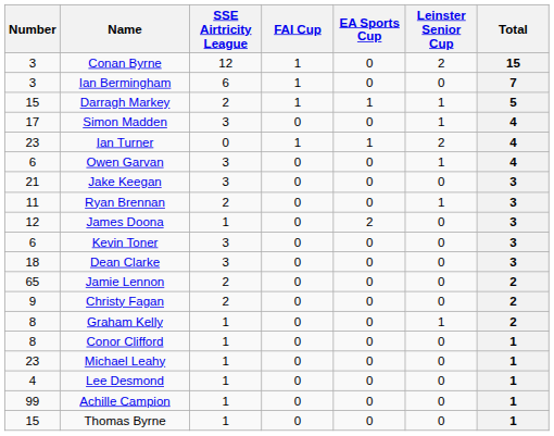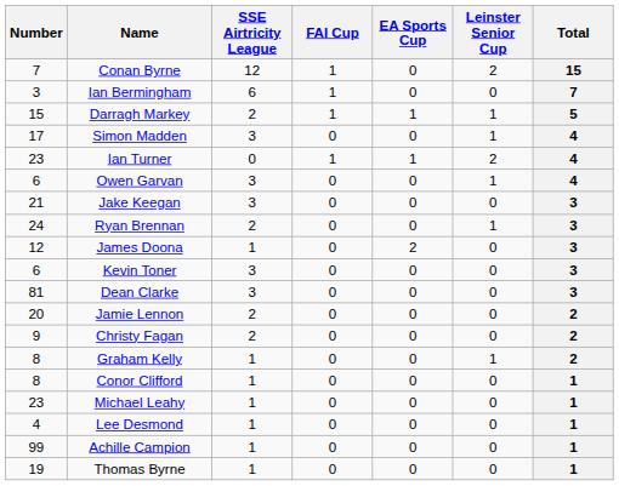 <table class="wikitable" style="font-size: 95%;text-align:center">
 <tr>
 <th width=60>Number</th>
 <th width=150>Name</th>
 <th width=80><a href='#'>SSE Airtricity League</a></th>
 <th width=80><a href='#'>FAI Cup</a></th>
 <th width=80><a href='#'>EA Sports Cup</a></th>
 <th width=80><a href='#'>Leinster Senior Cup</a></th>
 <th width=80>Total</th>
 </tr>
 <tr>
-<td>3 </td>
+<td>7 </td>
 <td><a href='#'>Conan Byrne</a></td>
 <td>12 </td>
 <td>1 </td>
 <td>0 </td>
 <td>2 </td>
 <th>15 </th>
 </tr>
 <tr>
 <td>3 </td>
 <td><a href='#'>Ian Bermingham</a></td>
 <td>6 </td>
 <td>1 </td>
 <td>0 </td>
 <td>0</td>
 <th>7 </th>
 </tr>
 <tr>
 <td>15 </td>
 <td><a href='#'>Darragh Markey</a></td>
 <td>2 </td>
 <td>1 </td>
 <td>1 </td>
 <td>1 </td>
 <th>5 </th>
 </tr>
 <tr>
 <td>17 </td>
 <td><a href='#'>Simon Madden</a></td>
 <td>3 </td>
 <td>0 </td>
 <td>0 </td>
 <td>1 </td>
 <th>4 </th>
 </tr>
 <tr>
 <td>23 </td>
 <td><a href='#'>Ian Turner</a></td>
 <td>0 </td>
 <td>1 </td>
 <td>1 </td>
 <td>2 </td>
 <th>4 </th>
 </tr>
 <tr>
 <td>6 </td>
 <td><a href='#'>Owen Garvan</a></td>
 <td>3 </td>
 <td>0 </td>
 <td>0 </td>
 <td>1 </td>
 <th>4 </th>
 </tr>
 <tr>
 <td>21 </td>
 <td><a href='#'>Jake Keegan</a></td>
 <td>3 </td>
 <td>0 </td>
 <td>0 </td>
 <td>0 </td>
 <th>3 </th>
 </tr>
 <tr>
-<td>11 </td>
+<td>24 </td>
 <td><a href='#'>Ryan Brennan</a></td>
 <td>2 </td>
 <td>0 </td>
 <td>0 </td>
 <td>1 </td>
 <th>3 </th>
 </tr>
 <tr>
 <td>12 </td>
 <td><a href='#'>James Doona</a></td>
 <td>1 </td>
 <td>0 </td>
 <td>2 </td>
 <td>0 </td>
 <th>3 </th>
 </tr>
 <tr>
 <td>6 </td>
 <td><a href='#'>Kevin Toner</a></td>
 <td>3 </td>
 <td>0 </td>
 <td>0 </td>
 <td>0 </td>
 <th>3 </th>
 </tr>
 <tr>
-<td>18 </td>
+<td>81 </td>
 <td><a href='#'>Dean Clarke</a></td>
 <td>3 </td>
 <td>0 </td>
 <td>0 </td>
 <td>0 </td>
 <th>3 </th>
 </tr>
 <tr>
-<td>65 </td>
+<td>20 </td>
 <td><a href='#'>Jamie Lennon</a></td>
 <td>2 </td>
 <td>0 </td>
 <td>0 </td>
 <td>0 </td>
 <th>2 </th>
 </tr>
 <tr>
 <td>9 </td>
 <td><a href='#'>Christy Fagan</a></td>
 <td>2 </td>
 <td>0 </td>
 <td>0 </td>
 <td>0 </td>
 <th>2 </th>
 </tr>
 <tr>
 <td>8 </td>
 <td><a href='#'>Graham Kelly</a></td>
 <td>1 </td>
 <td>0 </td>
 <td>0 </td>
 <td>1 </td>
 <th>2 </th>
 </tr>
 <tr>
 <td>8 </td>
 <td><a href='#'>Conor Clifford</a></td>
 <td>1 </td>
 <td>0 </td>
 <td>0 </td>
 <td>0 </td>
 <th>1 </th>
 </tr>
 <tr>
 <td>23 </td>
 <td><a href='#'>Michael Leahy</a></td>
 <td>1 </td>
 <td>0 </td>
 <td>0 </td>
 <td>0 </td>
 <th>1 </th>
 </tr>
 <tr>
 <td>4 </td>
 <td><a href='#'>Lee Desmond</a></td>
 <td>1 </td>
 <td>0 </td>
 <td>0 </td>
 <td>0 </td>
 <th>1 </th>
 </tr>
 <tr>
 <td>99 </td>
 <td><a href='#'>Achille Campion</a></td>
 <td>1 </td>
 <td>0 </td>
 <td>0 </td>
 <td>0 </td>
 <th>1 </th>
 </tr>
 <tr>
-<td>15 </td>
+<td>19 </td>
 <td>Thomas Byrne</td>
 <td>1 </td>
 <td>0 </td>
 <td>0 </td>
 <td>0 </td>
 <th>1 </th>
 </tr>
 </table>
